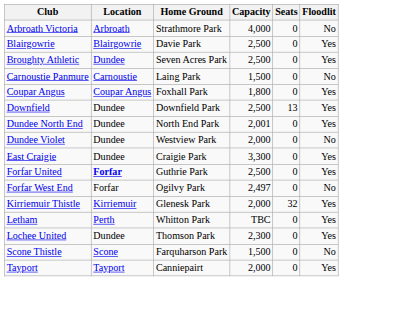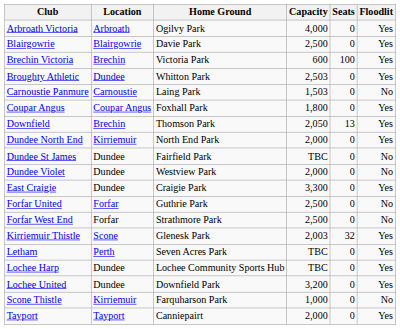 <table class="wikitable sortable">
 <tr>
 <th>Club</th>
 <th>Location</th>
 <th>Home Ground</th>
 <th data-sort-type="number">Capacity</th>
 <th data-sort-type="number">Seats</th>
 <th>Floodlit</th>
 </tr>
 <tr>
 <td><a href='#'>Arbroath Victoria</a></td>
 <td><a href='#'>Arbroath</a></td>
-<td>Strathmore Park</td>
+<td>Ogilvy Park</td>
 <td align=right>4,000</td>
 <td align=right>0</td>
-<td align=right>No</td>
+<td align=right>Yes</td>
 </tr>
 <tr>
 <td><a href='#'>Blairgowrie</a></td>
 <td><a href='#'>Blairgowrie</a></td>
 <td>Davie Park</td>
 <td align=right>2,500</td>
 <td align=right>0</td>
 <td align=right>Yes</td>
 </tr>
 <tr>
+<td><a href='#'>Brechin Victoria</a></td>
+<td><a href='#'>Brechin</a></td>
+<td>Victoria Park</td>
+<td align=right>600</td>
+<td align=right>100</td>
+<td align=right>Yes</td>
+</tr>
+<tr>
 <td><a href='#'>Broughty Athletic</a></td>
 <td><a href='#'>Dundee</a></td>
-<td>Seven Acres Park</td>
-<td align=right>2,500</td>
+<td>Whitton Park</td>
+<td align=right>2,503</td>
 <td align=right>0</td>
 <td align=right>Yes</td>
 </tr>
 <tr>
 <td><a href='#'>Carnoustie Panmure</a></td>
 <td><a href='#'>Carnoustie</a></td>
 <td>Laing Park</td>
-<td align=right>1,500</td>
+<td align=right>1,503</td>
 <td align=right>0</td>
 <td align=right>No</td>
 </tr>
 <tr>
 <td><a href='#'>Coupar Angus</a></td>
 <td><a href='#'>Coupar Angus</a></td>
 <td>Foxhall Park</td>
 <td align=right>1,800</td>
 <td align=right>0</td>
 <td align=right>Yes</td>
 </tr>
 <tr>
 <td><a href='#'>Downfield</a></td>
-<td>Dundee</td>
-<td>Downfield Park</td>
-<td align=right>2,500</td>
+<td><a href='#'>Brechin</a></td>
+<td>Thomson Park</td>
+<td align=right>2,050</td>
 <td align=right>13</td>
 <td align=right>Yes</td>
 </tr>
 <tr>
 <td><a href='#'>Dundee North End</a></td>
-<td>Dundee</td>
+<td><a href='#'>Kirriemuir</a></td>
 <td>North End Park</td>
-<td align=right>2,001</td>
+<td align=right>2,000</td>
 <td align=right>0</td>
 <td align=right>Yes</td>
+</tr>
+<tr>
+<td><a href='#'>Dundee St James</a></td>
+<td>Dundee</td>
+<td>Fairfield Park</td>
+<td align=right>TBC</td>
+<td align=right>0</td>
+<td align=right>No</td>
 </tr>
 <tr>
 <td><a href='#'>Dundee Violet</a></td>
 <td>Dundee</td>
 <td>Westview Park</td>
 <td align=right>2,000</td>
 <td align=right>0</td>
 <td align=right>No</td>
 </tr>
 <tr>
 <td><a href='#'>East Craigie</a></td>
 <td>Dundee</td>
 <td>Craigie Park</td>
 <td align=right>3,300</td>
 <td align=right>0</td>
 <td align=right>Yes</td>
 </tr>
 <tr>
 <td><a href='#'>Forfar United</a></td>
-<td><strong><a href='#'>Forfar</a></strong></td>
+<td><a href='#'>Forfar</a></td>
 <td>Guthrie Park</td>
 <td align=right>2,500</td>
 <td align=right>0</td>
-<td align=right>Yes</td>
+<td align=right>No</td>
 </tr>
 <tr>
 <td><a href='#'>Forfar West End</a></td>
 <td>Forfar</td>
-<td>Ogilvy Park</td>
-<td align=right>2,497</td>
+<td>Strathmore Park</td>
+<td align=right>2,500</td>
 <td align=right>0</td>
 <td align=right>No</td>
 </tr>
 <tr>
 <td><a href='#'>Kirriemuir Thistle</a></td>
-<td><a href='#'>Kirriemuir</a></td>
+<td><a href='#'>Scone</a></td>
 <td>Glenesk Park</td>
-<td align=right>2,000</td>
+<td align=right>2,003</td>
 <td align=right>32</td>
 <td align=right>Yes</td>
 </tr>
 <tr>
 <td><a href='#'>Letham</a></td>
 <td><a href='#'>Perth</a></td>
-<td>Whitton Park</td>
+<td>Seven Acres Park</td>
+<td align=right>TBC</td>
+<td align=right>0</td>
+<td align=right>Yes</td>
+</tr>
+<tr>
+<td><a href='#'>Lochee Harp</a></td>
+<td>Dundee</td>
+<td>Lochee Community Sports Hub</td>
 <td align=right>TBC</td>
 <td align=right>0</td>
 <td align=right>Yes</td>
 </tr>
 <tr>
 <td><a href='#'>Lochee United</a></td>
 <td>Dundee</td>
-<td>Thomson Park</td>
-<td align=right>2,300</td>
+<td>Downfield Park</td>
+<td align=right>3,200</td>
 <td align=right>0</td>
 <td align=right>Yes</td>
 </tr>
 <tr>
 <td><a href='#'>Scone Thistle</a></td>
-<td><a href='#'>Scone</a></td>
+<td><a href='#'>Kirriemuir</a></td>
 <td>Farquharson Park</td>
-<td align=right>1,500</td>
+<td align=right>1,000</td>
 <td align=right>0</td>
 <td align=right>No</td>
 </tr>
 <tr>
 <td><a href='#'>Tayport</a></td>
 <td><a href='#'>Tayport</a></td>
 <td>Canniepairt</td>
 <td align=right>2,000</td>
 <td align=right>0</td>
 <td align=right>Yes</td>
 </tr>
 </table>
